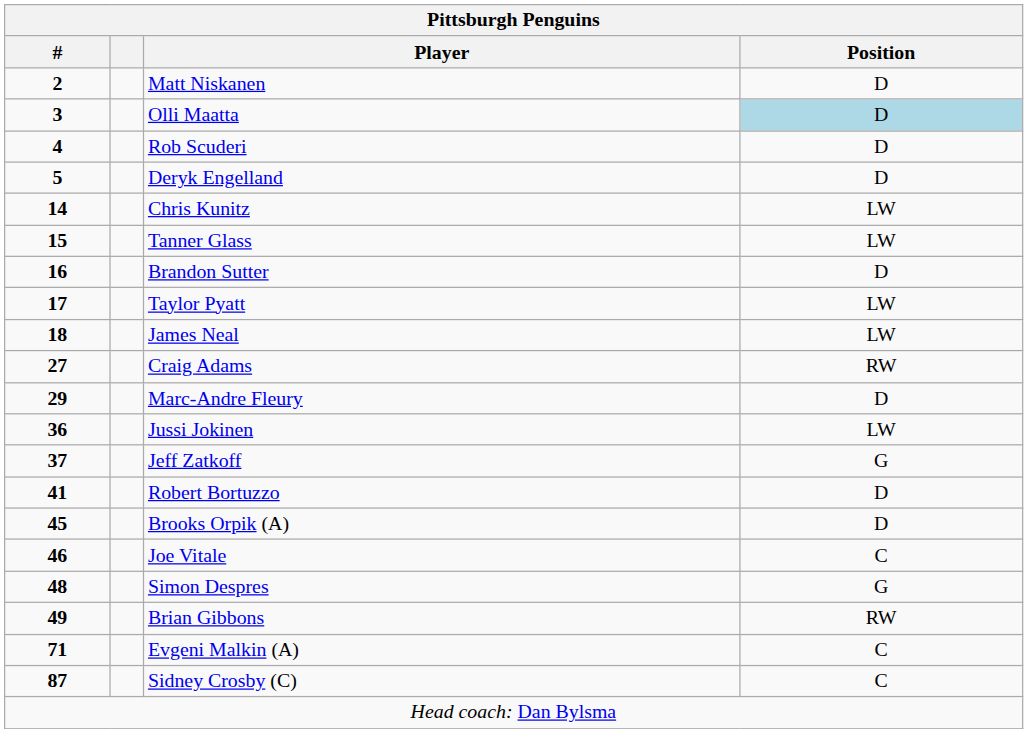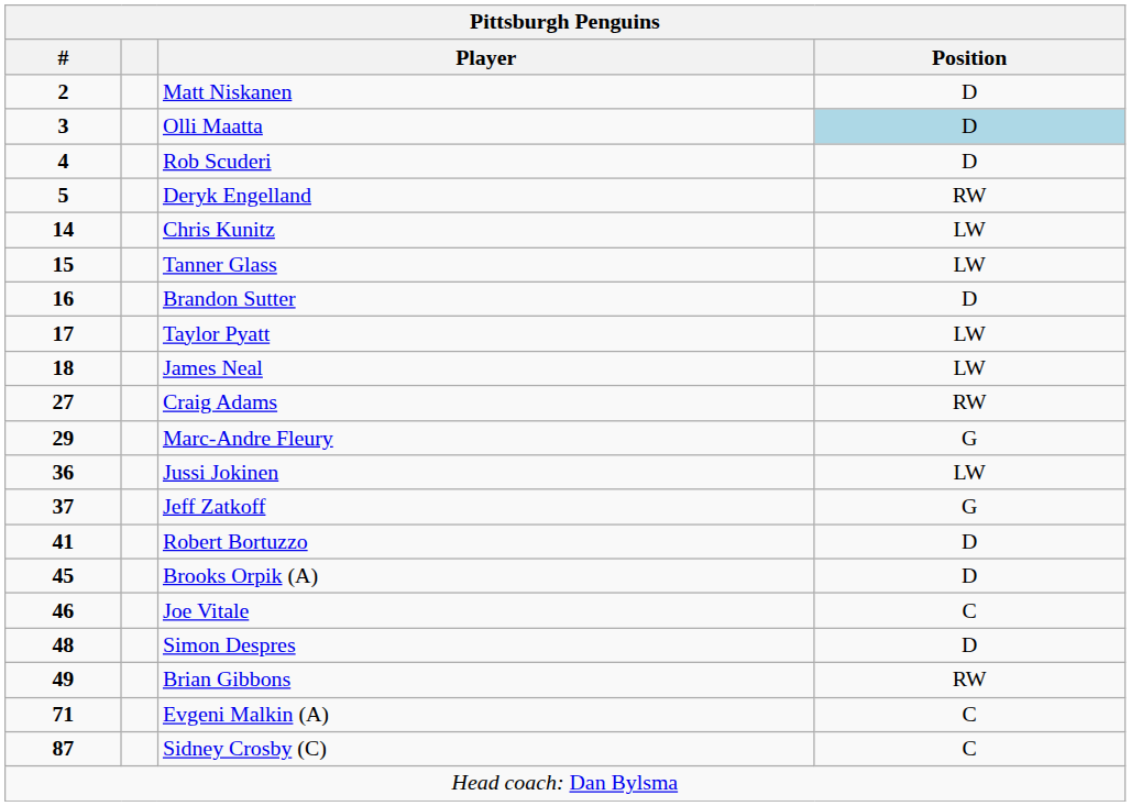 <table class="wikitable" style="width:65%; text-align:center;">
 <tr>
 <th colspan=4>Pittsburgh Penguins</th>
 </tr>
 <tr>
 <th>#</th>
 <th></th>
 <th>Player</th>
 <th>Position</th>
 </tr>
 <tr>
 <td><strong>2</strong></td>
 <td align=center></td>
 <td align=left><a href='#'>Matt Niskanen</a></td>
 <td>D</td>
 </tr>
 <tr>
 <td><strong>3</strong></td>
 <td align=center></td>
 <td align=left><a href='#'>Olli Maatta</a></td>
 <td style="background: lightblue;">D</td>
 </tr>
 <tr>
 <td><strong>4</strong></td>
 <td align=center></td>
 <td align=left><a href='#'>Rob Scuderi</a></td>
 <td>D</td>
 </tr>
 <tr>
 <td><strong>5</strong></td>
 <td align=center></td>
 <td align=left><a href='#'>Deryk Engelland</a></td>
-<td>D</td>
+<td>RW</td>
 </tr>
 <tr>
 <td><strong>14</strong></td>
 <td align=center></td>
 <td align=left><a href='#'>Chris Kunitz</a></td>
 <td>LW</td>
 </tr>
 <tr>
 <td><strong>15</strong></td>
 <td align=center></td>
 <td align=left><a href='#'>Tanner Glass</a></td>
 <td>LW</td>
 </tr>
 <tr>
 <td><strong>16</strong></td>
 <td align=center></td>
 <td align=left><a href='#'>Brandon Sutter</a></td>
 <td>D</td>
 </tr>
 <tr>
 <td><strong>17</strong></td>
 <td align=center></td>
 <td align=left><a href='#'>Taylor Pyatt</a></td>
 <td>LW</td>
 </tr>
 <tr>
 <td><strong>18</strong></td>
 <td align=center></td>
 <td align=left><a href='#'>James Neal</a></td>
 <td>LW</td>
 </tr>
 <tr>
 <td><strong>27</strong></td>
 <td align=center></td>
 <td align=left><a href='#'>Craig Adams</a></td>
 <td>RW</td>
 </tr>
 <tr>
 <td><strong>29</strong></td>
 <td align=center></td>
 <td align=left><a href='#'>Marc-Andre Fleury</a></td>
-<td>D</td>
+<td>G</td>
 </tr>
 <tr>
 <td><strong>36</strong></td>
 <td align=center></td>
 <td align=left><a href='#'>Jussi Jokinen</a></td>
 <td>LW</td>
 </tr>
 <tr>
 <td><strong>37</strong></td>
 <td align=center></td>
 <td align=left><a href='#'>Jeff Zatkoff</a></td>
 <td>G</td>
 </tr>
 <tr>
 <td><strong>41</strong></td>
 <td align=center></td>
 <td align=left><a href='#'>Robert Bortuzzo</a></td>
 <td>D</td>
 </tr>
 <tr>
 <td><strong>45</strong></td>
 <td align=center></td>
 <td align=left><a href='#'>Brooks Orpik</a> (A)</td>
 <td>D</td>
 </tr>
 <tr>
 <td><strong>46</strong></td>
 <td align=center></td>
 <td align=left><a href='#'>Joe Vitale</a></td>
 <td>C</td>
 </tr>
 <tr>
 <td><strong>48</strong></td>
 <td align=center></td>
 <td align=left><a href='#'>Simon Despres</a></td>
-<td>G</td>
+<td>D</td>
 </tr>
 <tr>
 <td><strong>49</strong></td>
 <td align=center></td>
 <td align=left><a href='#'>Brian Gibbons</a></td>
 <td>RW</td>
 </tr>
 <tr>
 <td><strong>71</strong></td>
 <td align=center></td>
 <td align=left><a href='#'>Evgeni Malkin</a> (A)</td>
 <td>C</td>
 </tr>
 <tr>
 <td><strong>87</strong></td>
 <td align=center></td>
 <td align=left><a href='#'>Sidney Crosby</a> (C)</td>
 <td>C</td>
 </tr>
 <tr>
 <td colspan=4><em>Head coach:</em>  <a href='#'>Dan Bylsma</a></td>
 </tr>
 </table>
